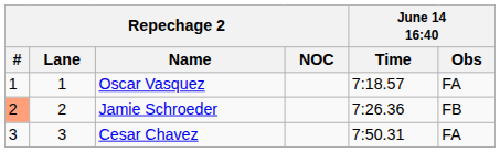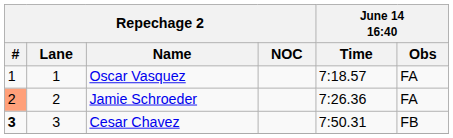 <table class="wikitable" width=500>
 <tr>
 <th colspan=4>Repechage 2</th>
 <th colspan=2><small>June 14<br>16:40</small></th>
 </tr>
 <tr>
 <th>#</th>
 <th>Lane</th>
 <th>Name</th>
 <th>NOC</th>
 <th>Time</th>
 <th>Obs</th>
 </tr>
 <tr>
 <td>1</td>
 <td align=center>1</td>
 <td><a href='#'>Oscar Vasquez</a></td>
 <td></td>
 <td>7:18.57</td>
 <td>FA</td>
 </tr>
 <tr>
 <td style="background: lightsalmon;">2</td>
 <td align=center>2</td>
 <td><a href='#'>Jamie Schroeder</a></td>
 <td></td>
 <td>7:26.36</td>
-<td>FB</td>
+<td>FA</td>
 </tr>
 <tr>
-<td>3</td>
+<td><strong>3</strong></td>
 <td align=center>3</td>
 <td><a href='#'>Cesar Chavez</a></td>
 <td></td>
 <td>7:50.31</td>
-<td>FA</td>
+<td>FB</td>
 </tr>
 <tr>
 </tr>
 </table>
